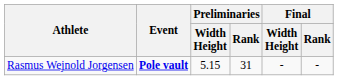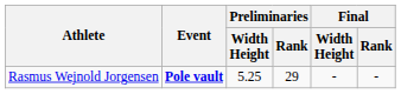 <table class=wikitable style="font-size:90%;">
 <tr>
 <th rowspan="2">Athlete</th>
 <th rowspan="2">Event</th>
 <th colspan="2">Preliminaries</th>
 <th colspan="2">Final</th>
 </tr>
 <tr>
 <th>Width<br>Height</th>
 <th>Rank</th>
 <th>Width<br>Height</th>
 <th>Rank</th>
 </tr>
 <tr style="border-top: single;">
 <td><a href='#'>Rasmus Wejnold Jorgensen</a></td>
 <td><strong><a href='#'>Pole vault</a></strong></td>
-<td align=center>5.15</td>
-<td align=center>31</td>
+<td align=center>5.25</td>
+<td align=center>29</td>
 <td align=center>-</td>
 <td align=center>-</td>
 </tr>
 </table>
